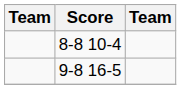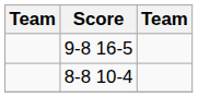 <table class=wikitable style="border:1px solid #AAAAAA;">
 <tr>
 <th>Team</th>
 <th>Score</th>
 <th>Team</th>
 </tr>
 <tr>
 <td><strong></strong></td>
-<td align="center">8-8 10-4</td>
+<td align="center">9-8 16-5</td>
 <td></td>
 </tr>
 <tr>
 <td><strong></strong></td>
-<td align="center">9-8 16-5</td>
+<td align="center">8-8 10-4</td>
 <td></td>
 </tr>
 <tr>
 </tr>
 </table>
